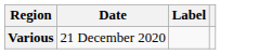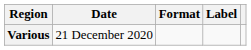 <table class="wikitable plainrowheaders">
 <tr>
 <th scope="col">Region</th>
 <th scope="col">Date</th>
+<th scope="col">Format</th>
 <th scope="col">Label</th>
 <th scope="col"></th>
 </tr>
 <tr>
 <th scope="row">Various</th>
 <td>21 December 2020</td>
 <td></td>
+<td></td>
 <td align="center"></td>
 </tr>
 </table>
